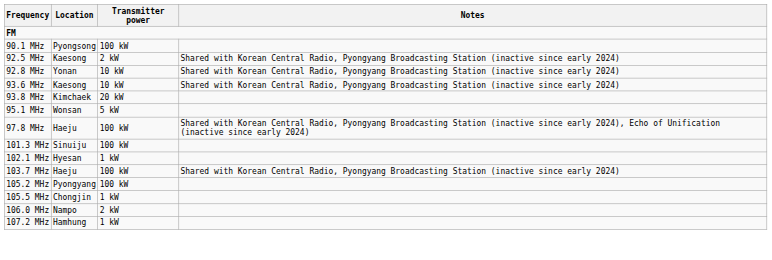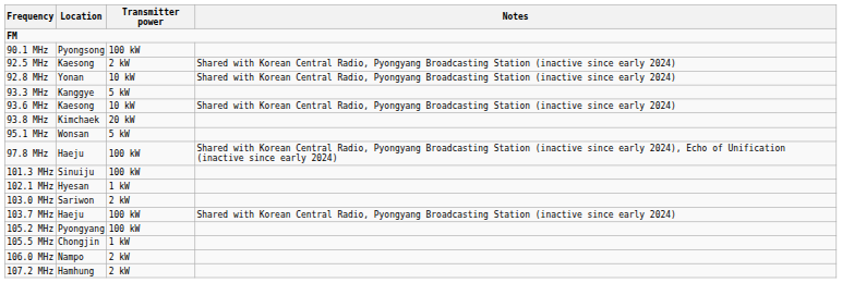 <table class="wikitable">
 <tr>
 <th>Frequency</th>
 <th>Location</th>
 <th>Transmitter power</th>
 <th>Notes</th>
 </tr>
 <tr>
 <td colspan="4"><strong>FM</strong></td>
 </tr>
 <tr>
 <td>90.1 MHz</td>
 <td>Pyongsong</td>
 <td>100 kW</td>
 <td></td>
 </tr>
 <tr>
 <td>92.5 MHz</td>
 <td>Kaesong</td>
 <td>2 kW</td>
 <td>Shared with Korean Central Radio, Pyongyang Broadcasting Station (inactive since early 2024)</td>
 </tr>
 <tr>
 <td>92.8 MHz</td>
 <td>Yonan</td>
 <td>10 kW</td>
 <td>Shared with Korean Central Radio, Pyongyang Broadcasting Station (inactive since early 2024)</td>
+</tr>
+<tr>
+<td>93.3 MHz</td>
+<td>Kanggye</td>
+<td>5 kW</td>
+<td></td>
 </tr>
 <tr>
 <td>93.6 MHz</td>
 <td>Kaesong</td>
 <td>10 kW</td>
 <td>Shared with Korean Central Radio, Pyongyang Broadcasting Station (inactive since early 2024)</td>
 </tr>
 <tr>
 <td>93.8 MHz</td>
 <td>Kimchaek</td>
 <td>20 kW</td>
 <td></td>
 </tr>
 <tr>
 <td>95.1 MHz</td>
 <td>Wonsan</td>
 <td>5 kW</td>
 <td></td>
 </tr>
 <tr>
 <td>97.8 MHz</td>
 <td>Haeju</td>
 <td>100 kW</td>
 <td>Shared with Korean Central Radio, Pyongyang Broadcasting Station (inactive since early 2024), Echo of Unification (inactive since early 2024)</td>
 </tr>
 <tr>
 <td>101.3 MHz</td>
 <td>Sinuiju</td>
 <td>100 kW</td>
 <td></td>
 </tr>
 <tr>
 <td>102.1 MHz</td>
 <td>Hyesan</td>
 <td>1 kW</td>
 <td></td>
 </tr>
 <tr>
+<td>103.0 MHz</td>
+<td>Sariwon</td>
+<td>2 kW</td>
+<td></td>
+</tr>
+<tr>
 <td>103.7 MHz</td>
 <td>Haeju</td>
 <td>100 kW</td>
 <td>Shared with Korean Central Radio, Pyongyang Broadcasting Station (inactive since early 2024)</td>
 </tr>
 <tr>
 <td>105.2 MHz</td>
 <td>Pyongyang</td>
 <td>100 kW</td>
 <td></td>
 </tr>
 <tr>
 <td>105.5 MHz</td>
 <td>Chongjin</td>
 <td>1 kW</td>
 <td></td>
 </tr>
 <tr>
 <td>106.0 MHz</td>
 <td>Nampo</td>
 <td>2 kW</td>
 <td></td>
 </tr>
 <tr>
 <td>107.2 MHz</td>
 <td>Hamhung</td>
-<td>1 kW</td>
+<td>2 kW</td>
 <td></td>
 </tr>
 </table>
